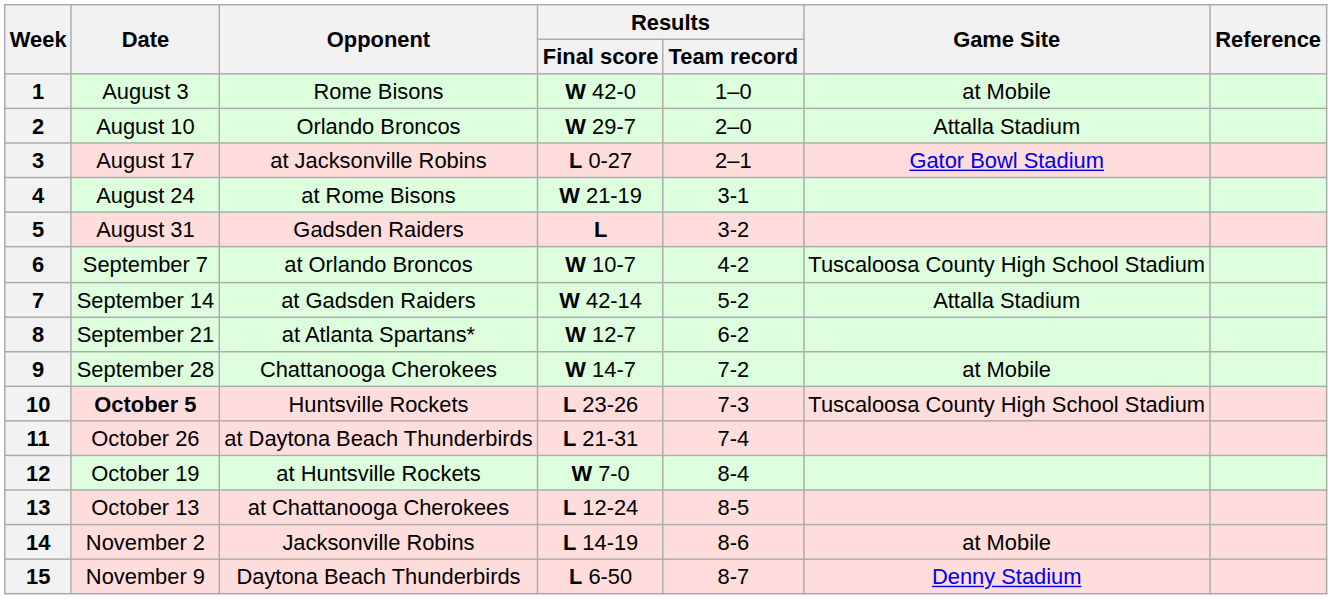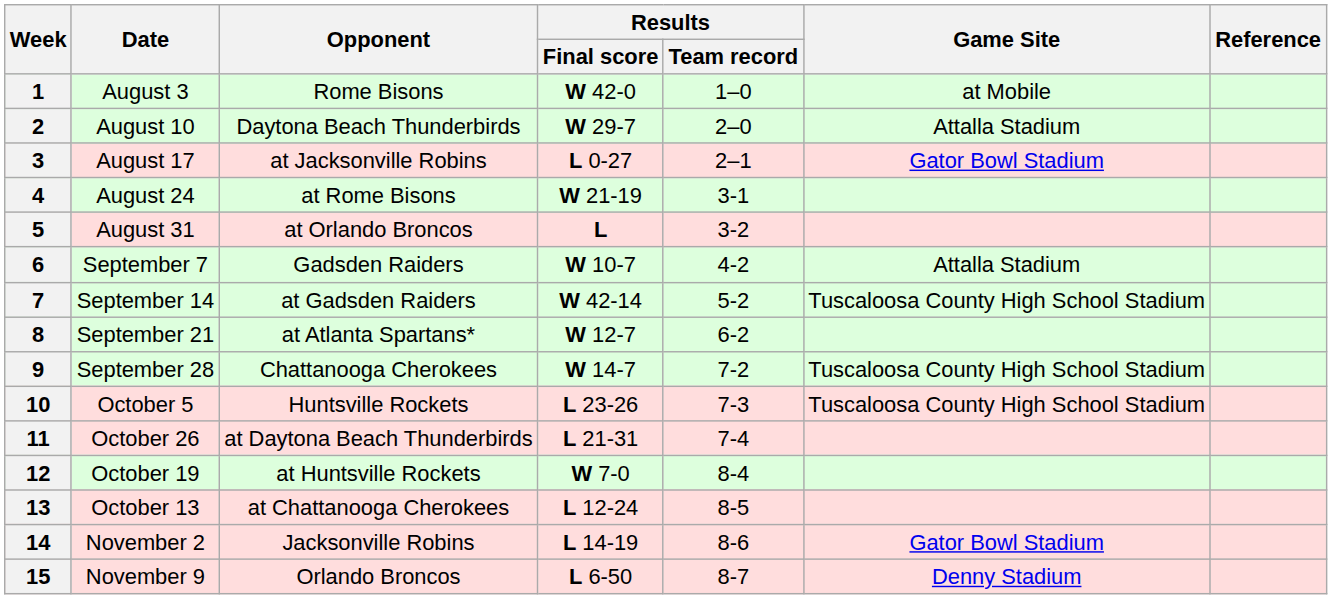 <table class="wikitable" align="center" style="font-size: 95%;">
 <tr>
 <th rowspan="2">Week</th>
 <th rowspan="2">Date</th>
 <th rowspan="2">Opponent</th>
 <th colspan="2">Results</th>
 <th rowspan="2">Game Site</th>
 <th rowspan="2">Reference</th>
 </tr>
 <tr>
 <th>Final score</th>
 <th>Team record</th>
 </tr>
 <tr style="background:#ddffdd;">
 <th align="center">1</th>
 <td align="center">August 3</td>
 <td align="center">Rome Bisons</td>
 <td align="center"><strong>W</strong> 42-0</td>
 <td align="center">1–0</td>
 <td align="center">at Mobile</td>
 <td align="center"></td>
 </tr>
 <tr style="background:#ddffdd;">
 <th align="center">2</th>
 <td align="center">August 10</td>
-<td align="center">Orlando Broncos</td>
+<td align="center">Daytona Beach Thunderbirds</td>
 <td align="center"><strong>W</strong> 29-7</td>
 <td align="center">2–0</td>
 <td align="center">Attalla Stadium</td>
 <td align="center"></td>
 </tr>
 <tr style="background:#ffdddd;">
 <th align="center">3</th>
 <td align="center">August 17</td>
 <td align="center">at Jacksonville Robins</td>
 <td align="center"><strong>L</strong> 0-27</td>
 <td align="center">2–1</td>
 <td align="center"><a href='#'>Gator Bowl Stadium</a></td>
 <td align="center"></td>
 </tr>
 <tr style="background:#ddffdd;">
 <th align="center">4</th>
 <td align="center">August 24</td>
 <td align="center">at Rome Bisons</td>
 <td align="center"><strong>W</strong> 21-19</td>
 <td align="center">3-1</td>
 <td align="center"></td>
 <td align="center"></td>
 </tr>
 <tr style="background:#ffdddd;">
 <th align="center">5</th>
 <td align="center">August 31</td>
-<td align="center">Gadsden Raiders</td>
+<td align="center">at Orlando Broncos</td>
 <td align="center"><strong>L</strong></td>
 <td align="center">3-2</td>
 <td align="center"></td>
 <td align="center"></td>
 </tr>
 <tr style="background:#ddffdd;">
 <th align="center">6</th>
 <td align="center">September 7</td>
-<td align="center">at Orlando Broncos</td>
+<td align="center">Gadsden Raiders</td>
 <td align="center"><strong>W</strong> 10-7</td>
 <td align="center">4-2</td>
-<td align="center">Tuscaloosa County High School Stadium</td>
+<td align="center">Attalla Stadium</td>
 <td align="center"></td>
 </tr>
 <tr style="background:#ddffdd;">
 <th align="center">7</th>
 <td align="center">September 14</td>
 <td align="center">at Gadsden Raiders</td>
 <td align="center"><strong>W</strong> 42-14</td>
 <td align="center">5-2</td>
-<td align="center">Attalla Stadium</td>
+<td align="center">Tuscaloosa County High School Stadium</td>
 <td align="center"></td>
 </tr>
 <tr style="background:#ddffdd;">
 <th align="center">8</th>
 <td align="center">September 21</td>
 <td align="center">at Atlanta Spartans*</td>
 <td align="center"><strong>W</strong> 12-7</td>
 <td align="center">6-2</td>
 <td align="center"></td>
 <td align="center"></td>
 </tr>
 <tr style="background:#ddffdd;">
 <th align="center">9</th>
 <td align="center">September 28</td>
 <td align="center">Chattanooga Cherokees</td>
 <td align="center"><strong>W</strong> 14-7</td>
 <td align="center">7-2</td>
-<td align="center">at Mobile</td>
+<td align="center">Tuscaloosa County High School Stadium</td>
 <td align="center"></td>
 </tr>
 <tr style="background:#ffdddd;">
 <th align="center">10</th>
-<td align="center"><strong>October 5</strong></td>
+<td align="center">October 5</td>
 <td align="center">Huntsville Rockets</td>
 <td align="center"><strong>L</strong> 23-26</td>
 <td align="center">7-3</td>
 <td align="center">Tuscaloosa County High School Stadium</td>
 <td align="center"></td>
 </tr>
 <tr style="background:#ffdddd;">
 <th align="center">11</th>
 <td align="center">October 26</td>
 <td align="center">at Daytona Beach Thunderbirds</td>
 <td align="center"><strong>L</strong> 21-31</td>
 <td align="center">7-4</td>
 <td align="center"></td>
 <td align="center"></td>
 </tr>
 <tr style="background:#ddffdd;">
 <th align="center">12</th>
 <td align="center">October 19</td>
 <td align="center">at Huntsville Rockets</td>
 <td align="center"><strong>W</strong> 7-0</td>
 <td align="center">8-4</td>
 <td align="center"></td>
 <td align="center"></td>
 </tr>
 <tr style="background:#ffdddd;">
 <th align="center">13</th>
 <td align="center">October 13</td>
 <td align="center">at Chattanooga Cherokees</td>
 <td align="center"><strong>L</strong> 12-24</td>
 <td align="center">8-5</td>
 <td align="center"></td>
 <td align="center"></td>
 </tr>
 <tr style="background:#ffdddd;">
 <th align="center">14</th>
 <td align="center">November 2</td>
 <td align="center">Jacksonville Robins</td>
 <td align="center"><strong>L</strong> 14-19</td>
 <td align="center">8-6</td>
-<td align="center">at Mobile</td>
+<td align="center"><a href='#'>Gator Bowl Stadium</a></td>
 <td align="center"></td>
 </tr>
 <tr style="background:#ffdddd;">
 <th align="center">15</th>
 <td align="center">November 9</td>
-<td align="center">Daytona Beach Thunderbirds</td>
+<td align="center">Orlando Broncos</td>
 <td align="center"><strong>L</strong> 6-50</td>
 <td align="center">8-7</td>
 <td align="center"><a href='#'>Denny Stadium</a></td>
 <td align="center"></td>
 </tr>
 </table>
